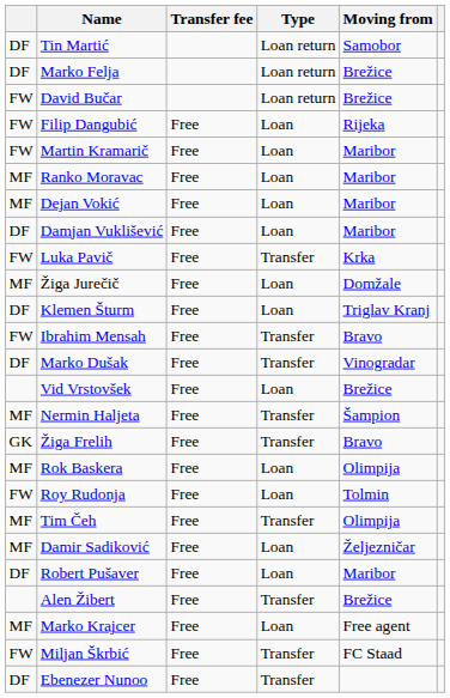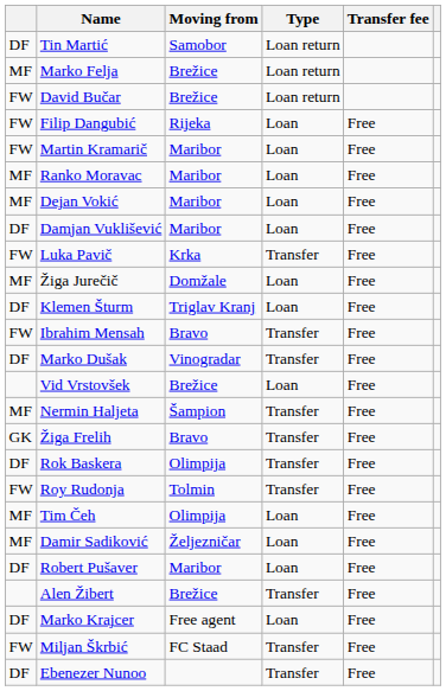 <table class="wikitable sortable" style="font-size:95%;">
 <tr>
 <th></th>
 <th>Name</th>
+<th>Moving from</th>
+<th>Type</th>
 <th>Transfer fee</th>
-<th>Type</th>
-<th>Moving from</th>
 <th></th>
 </tr>
 <tr>
 <td>DF</td>
 <td> <a href='#'>Tin Martić</a></td>
+<td> <a href='#'>Samobor</a></td>
+<td>Loan return</td>
 <td></td>
-<td>Loan return</td>
-<td> <a href='#'>Samobor</a></td>
 <td></td>
 </tr>
 <tr>
-<td>DF</td>
+<td>MF</td>
 <td> <a href='#'>Marko Felja</a></td>
+<td><a href='#'>Brežice</a></td>
+<td>Loan return</td>
 <td></td>
-<td>Loan return</td>
-<td><a href='#'>Brežice</a></td>
 <td></td>
 </tr>
 <tr>
 <td>FW</td>
 <td> <a href='#'>David Bučar</a></td>
+<td><a href='#'>Brežice</a></td>
+<td>Loan return</td>
 <td></td>
-<td>Loan return</td>
-<td><a href='#'>Brežice</a></td>
 <td></td>
 </tr>
 <tr>
 <td>FW</td>
 <td> <a href='#'>Filip Dangubić</a></td>
+<td> <a href='#'>Rijeka</a></td>
+<td>Loan</td>
 <td>Free</td>
-<td>Loan</td>
-<td> <a href='#'>Rijeka</a></td>
 <td></td>
 </tr>
 <tr>
 <td>FW</td>
 <td> <a href='#'>Martin Kramarič</a></td>
+<td><a href='#'>Maribor</a></td>
+<td>Loan</td>
 <td>Free</td>
-<td>Loan</td>
-<td><a href='#'>Maribor</a></td>
 <td></td>
 </tr>
 <tr>
 <td>MF</td>
 <td> <a href='#'>Ranko Moravac</a></td>
+<td><a href='#'>Maribor</a></td>
+<td>Loan</td>
 <td>Free</td>
-<td>Loan</td>
-<td><a href='#'>Maribor</a></td>
 <td></td>
 </tr>
 <tr>
 <td>MF</td>
 <td> <a href='#'>Dejan Vokić</a></td>
+<td><a href='#'>Maribor</a></td>
+<td>Loan</td>
 <td>Free</td>
-<td>Loan</td>
-<td><a href='#'>Maribor</a></td>
 <td></td>
 </tr>
 <tr>
 <td>DF</td>
 <td> <a href='#'>Damjan Vuklišević</a></td>
+<td><a href='#'>Maribor</a></td>
+<td>Loan</td>
 <td>Free</td>
-<td>Loan</td>
-<td><a href='#'>Maribor</a></td>
 <td></td>
 </tr>
 <tr>
 <td>FW</td>
 <td> <a href='#'>Luka Pavič</a></td>
+<td><a href='#'>Krka</a></td>
+<td>Transfer</td>
 <td>Free</td>
-<td>Transfer</td>
-<td><a href='#'>Krka</a></td>
 <td></td>
 </tr>
 <tr>
 <td>MF</td>
 <td> Žiga Jurečič</td>
+<td><a href='#'>Domžale</a></td>
+<td>Loan</td>
 <td>Free</td>
-<td>Loan</td>
-<td><a href='#'>Domžale</a></td>
 <td></td>
 </tr>
 <tr>
 <td>DF</td>
 <td> <a href='#'>Klemen Šturm</a></td>
+<td><a href='#'>Triglav Kranj</a></td>
+<td>Loan</td>
 <td>Free</td>
-<td>Loan</td>
-<td><a href='#'>Triglav Kranj</a></td>
 <td></td>
 </tr>
 <tr>
 <td>FW</td>
 <td> <a href='#'>Ibrahim Mensah</a></td>
+<td><a href='#'>Bravo</a></td>
+<td>Transfer</td>
 <td>Free</td>
-<td>Transfer</td>
-<td><a href='#'>Bravo</a></td>
 <td></td>
 </tr>
 <tr>
 <td>DF</td>
 <td> <a href='#'>Marko Dušak</a></td>
+<td> <a href='#'>Vinogradar</a></td>
+<td>Transfer</td>
 <td>Free</td>
-<td>Transfer</td>
-<td> <a href='#'>Vinogradar</a></td>
 <td></td>
 </tr>
 <tr>
 <td></td>
 <td> <a href='#'>Vid Vrstovšek</a></td>
+<td><a href='#'>Brežice</a></td>
+<td>Loan</td>
 <td>Free</td>
-<td>Loan</td>
-<td><a href='#'>Brežice</a></td>
 <td></td>
 </tr>
 <tr>
 <td>MF</td>
 <td> <a href='#'>Nermin Haljeta</a></td>
+<td><a href='#'>Šampion</a></td>
+<td>Transfer</td>
 <td>Free</td>
-<td>Transfer</td>
-<td><a href='#'>Šampion</a></td>
 <td></td>
 </tr>
 <tr>
 <td>GK</td>
 <td> <a href='#'>Žiga Frelih</a></td>
+<td><a href='#'>Bravo</a></td>
+<td>Transfer</td>
 <td>Free</td>
-<td>Transfer</td>
-<td><a href='#'>Bravo</a></td>
 <td></td>
 </tr>
 <tr>
-<td>MF</td>
+<td>DF</td>
 <td> <a href='#'>Rok Baskera</a></td>
+<td><a href='#'>Olimpija</a></td>
+<td>Transfer</td>
 <td>Free</td>
-<td>Loan</td>
-<td><a href='#'>Olimpija</a></td>
 <td></td>
 </tr>
 <tr>
 <td>FW</td>
 <td> <a href='#'>Roy Rudonja</a></td>
+<td><a href='#'>Tolmin</a></td>
+<td>Transfer</td>
 <td>Free</td>
-<td>Loan</td>
-<td><a href='#'>Tolmin</a></td>
 <td></td>
 </tr>
 <tr>
 <td>MF</td>
 <td> <a href='#'>Tim Čeh</a></td>
+<td><a href='#'>Olimpija</a></td>
+<td>Loan</td>
 <td>Free</td>
-<td>Transfer</td>
-<td><a href='#'>Olimpija</a></td>
 <td></td>
 </tr>
 <tr>
 <td>MF</td>
 <td> <a href='#'>Damir Sadiković</a></td>
+<td> <a href='#'>Željezničar</a></td>
+<td>Loan</td>
 <td>Free</td>
-<td>Loan</td>
-<td> <a href='#'>Željezničar</a></td>
 <td></td>
 </tr>
 <tr>
 <td>DF</td>
 <td> <a href='#'>Robert Pušaver</a></td>
+<td><a href='#'>Maribor</a></td>
+<td>Loan</td>
 <td>Free</td>
-<td>Loan</td>
-<td><a href='#'>Maribor</a></td>
 <td></td>
 </tr>
 <tr>
 <td></td>
 <td> <a href='#'>Alen Žibert</a></td>
+<td><a href='#'>Brežice</a></td>
+<td>Transfer</td>
 <td>Free</td>
-<td>Transfer</td>
-<td><a href='#'>Brežice</a></td>
 <td></td>
 </tr>
 <tr>
-<td>MF</td>
+<td>DF</td>
 <td> <a href='#'>Marko Krajcer</a></td>
+<td>Free agent</td>
+<td>Loan</td>
 <td>Free</td>
-<td>Loan</td>
-<td>Free agent</td>
 <td></td>
 </tr>
 <tr>
 <td>FW</td>
 <td> <a href='#'>Miljan Škrbić</a></td>
+<td> FC Staad</td>
+<td>Transfer</td>
 <td>Free</td>
-<td>Transfer</td>
-<td> FC Staad</td>
 <td></td>
 </tr>
 <tr>
 <td>DF</td>
 <td> <a href='#'>Ebenezer Nunoo</a></td>
+<td></td>
+<td>Transfer</td>
 <td>Free</td>
-<td>Transfer</td>
-<td></td>
 <td></td>
 </tr>
 </table>
